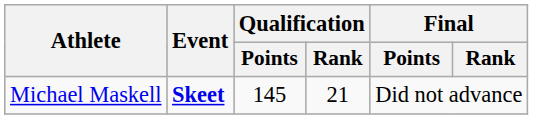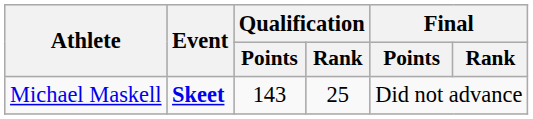 <table class="wikitable" style="font-size:90%">
 <tr>
 <th rowspan="2">Athlete</th>
 <th rowspan="2">Event</th>
 <th colspan=2>Qualification</th>
 <th colspan=2>Final</th>
 </tr>
 <tr style="font-size:95%">
 <th>Points</th>
 <th>Rank</th>
 <th>Points</th>
 <th>Rank</th>
 </tr>
 <tr align=center>
 <td align=left><a href='#'>Michael Maskell</a></td>
 <td align=left><strong><a href='#'>Skeet</a></strong></td>
-<td>145</td>
-<td>21</td>
+<td>143</td>
+<td>25</td>
 <td colspan=2>Did not advance</td>
 </tr>
 </table>
